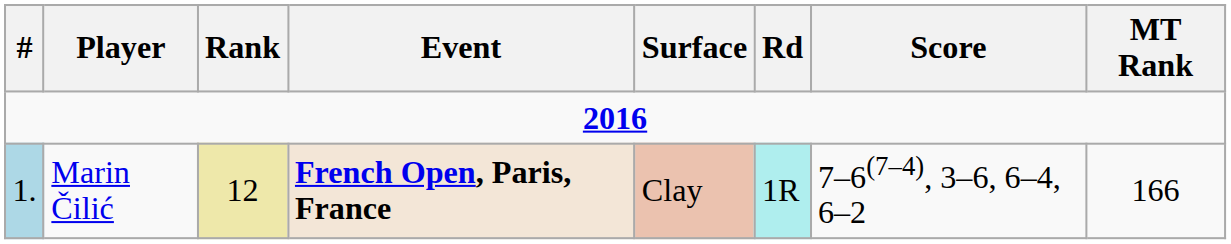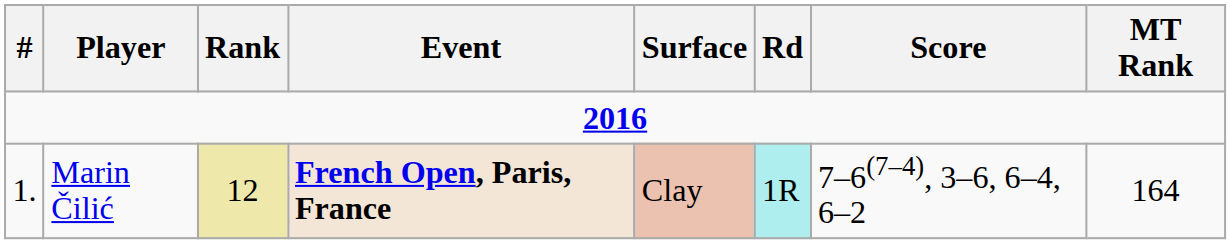 <table class="wikitable sortable">
 <tr>
 <th>#</th>
 <th>Player</th>
 <th>Rank</th>
 <th>Event</th>
 <th>Surface</th>
 <th>Rd</th>
 <th>Score</th>
 <th>MT Rank</th>
 </tr>
 <tr>
 <td colspan=8 style=text-align:center><strong><a href='#'>2016</a></strong></td>
 </tr>
 <tr>
-<td style="background: lightblue;">1.</td>
+<td>1.</td>
 <td> <a href='#'>Marin Čilić</a></td>
 <td align=center bgcolor=EEE8AA>12</td>
 <td bgcolor=F3E6D7><strong><a href='#'>French Open</a>, Paris, France</strong></td>
 <td bgcolor=EBC2AF>Clay</td>
 <td bgcolor=afeeee>1R</td>
 <td>7–6<sup>(7–4)</sup>, 3–6, 6–4, 6–2</td>
-<td align=center>166</td>
+<td align=center>164</td>
 </tr>
 </table>
